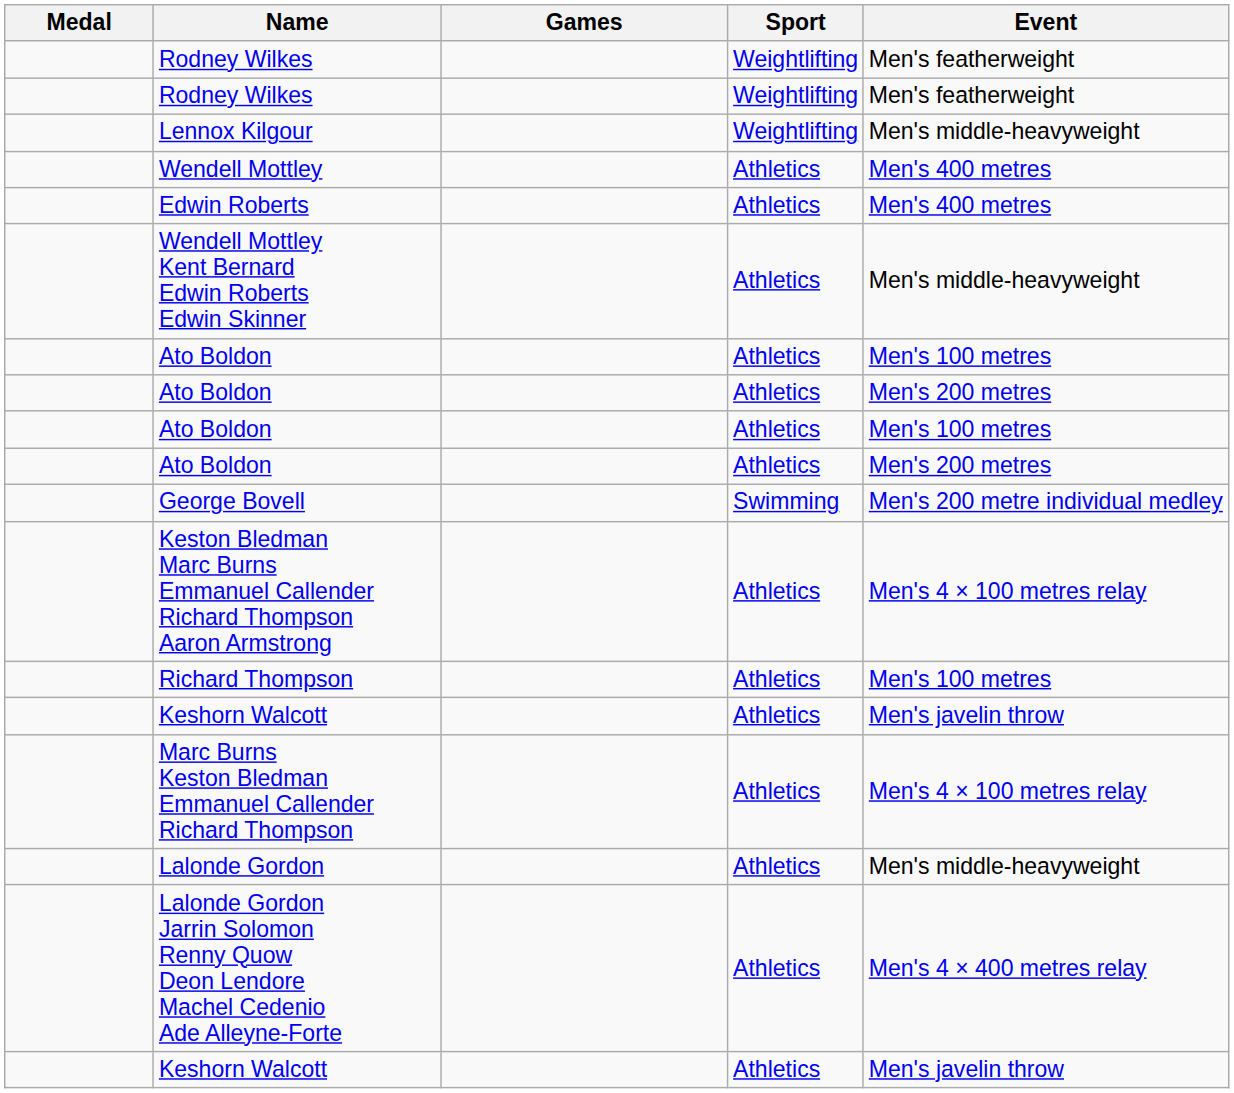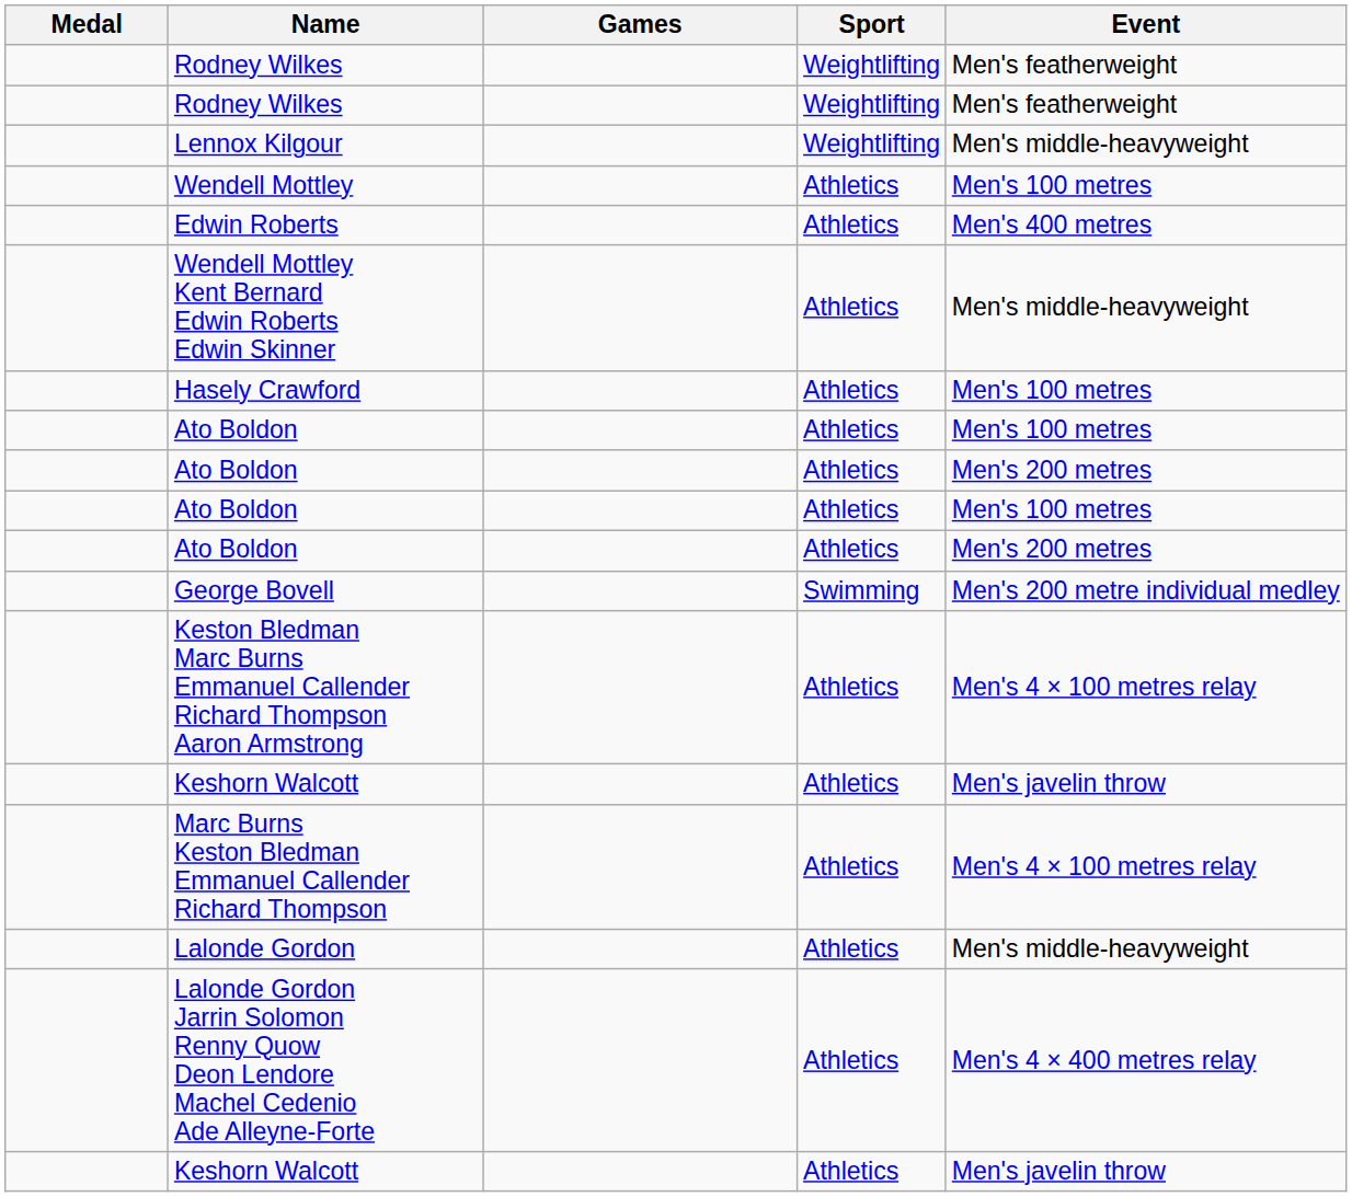 <table class="wikitable sortable">
 <tr>
 <th style="width:6em">Medal</th>
 <th style="width:12em">Name</th>
 <th style="width:12em">Games</th>
 <th>Sport</th>
 <th>Event</th>
 </tr>
 <tr>
 <td></td>
 <td><a href='#'>Rodney Wilkes</a></td>
 <td></td>
 <td> <a href='#'>Weightlifting</a></td>
 <td>Men's featherweight</td>
 </tr>
 <tr>
 <td></td>
 <td><a href='#'>Rodney Wilkes</a></td>
 <td></td>
 <td> <a href='#'>Weightlifting</a></td>
 <td>Men's featherweight</td>
 </tr>
 <tr>
 <td></td>
 <td><a href='#'>Lennox Kilgour</a></td>
 <td></td>
 <td> <a href='#'>Weightlifting</a></td>
 <td>Men's middle-heavyweight</td>
 </tr>
 <tr>
 <td></td>
 <td><a href='#'>Wendell Mottley</a></td>
 <td></td>
 <td> <a href='#'>Athletics</a></td>
-<td><a href='#'>Men's 400 metres</a></td>
+<td><a href='#'>Men's 100 metres</a></td>
 </tr>
 <tr>
 <td></td>
 <td><a href='#'>Edwin Roberts</a></td>
 <td></td>
 <td> <a href='#'>Athletics</a></td>
 <td><a href='#'>Men's 400 metres</a></td>
 </tr>
 <tr>
 <td></td>
 <td><a href='#'>Wendell Mottley</a><br><a href='#'>Kent Bernard</a><br><a href='#'>Edwin Roberts</a><br><a href='#'>Edwin Skinner</a></td>
 <td></td>
 <td> <a href='#'>Athletics</a></td>
 <td>Men's middle-heavyweight</td>
+</tr>
+<tr>
+<td></td>
+<td><a href='#'>Hasely Crawford</a></td>
+<td></td>
+<td> <a href='#'>Athletics</a></td>
+<td><a href='#'>Men's 100 metres</a></td>
 </tr>
 <tr>
 <td></td>
 <td><a href='#'>Ato Boldon</a></td>
 <td></td>
 <td> <a href='#'>Athletics</a></td>
 <td><a href='#'>Men's 100 metres</a></td>
 </tr>
 <tr>
 <td></td>
 <td><a href='#'>Ato Boldon</a></td>
 <td></td>
 <td> <a href='#'>Athletics</a></td>
 <td><a href='#'>Men's 200 metres</a></td>
 </tr>
 <tr>
 <td></td>
 <td><a href='#'>Ato Boldon</a></td>
 <td></td>
 <td> <a href='#'>Athletics</a></td>
 <td><a href='#'>Men's 100 metres</a></td>
 </tr>
 <tr>
 <td></td>
 <td><a href='#'>Ato Boldon</a></td>
 <td></td>
 <td> <a href='#'>Athletics</a></td>
 <td><a href='#'>Men's 200 metres</a></td>
 </tr>
 <tr>
 <td></td>
 <td><a href='#'>George Bovell</a></td>
 <td></td>
 <td> <a href='#'>Swimming</a></td>
 <td><a href='#'>Men's 200 metre individual medley</a></td>
 </tr>
 <tr>
 <td></td>
 <td><a href='#'>Keston Bledman</a><br><a href='#'>Marc Burns</a><br><a href='#'>Emmanuel Callender</a><br><a href='#'>Richard Thompson</a><br><a href='#'>Aaron Armstrong</a></td>
 <td></td>
 <td> <a href='#'>Athletics</a></td>
 <td><a href='#'>Men's 4 × 100 metres relay</a></td>
 </tr>
 <tr>
 <td></td>
-<td><a href='#'>Richard Thompson</a></td>
-<td></td>
-<td> <a href='#'>Athletics</a></td>
-<td><a href='#'>Men's 100 metres</a></td>
-</tr>
-<tr>
-<td></td>
 <td><a href='#'>Keshorn Walcott</a></td>
 <td></td>
 <td> <a href='#'>Athletics</a></td>
 <td><a href='#'>Men's javelin throw</a></td>
 </tr>
 <tr>
 <td></td>
 <td><a href='#'>Marc Burns</a><br><a href='#'>Keston Bledman</a><br><a href='#'>Emmanuel Callender</a><br><a href='#'>Richard Thompson</a></td>
 <td></td>
 <td> <a href='#'>Athletics</a></td>
 <td><a href='#'>Men's 4 × 100 metres relay</a></td>
 </tr>
 <tr>
 <td></td>
 <td><a href='#'>Lalonde Gordon</a></td>
 <td></td>
 <td> <a href='#'>Athletics</a></td>
 <td>Men's middle-heavyweight</td>
 </tr>
 <tr>
 <td></td>
 <td><a href='#'>Lalonde Gordon</a><br><a href='#'>Jarrin Solomon</a><br><a href='#'>Renny Quow</a><br><a href='#'>Deon Lendore</a><br><a href='#'>Machel Cedenio</a><br><a href='#'>Ade Alleyne-Forte</a></td>
 <td></td>
 <td> <a href='#'>Athletics</a></td>
 <td><a href='#'>Men's 4 × 400 metres relay</a></td>
 </tr>
 <tr>
 <td></td>
 <td><a href='#'>Keshorn Walcott</a></td>
 <td></td>
 <td> <a href='#'>Athletics</a></td>
 <td><a href='#'>Men's javelin throw</a></td>
 </tr>
 </table>
